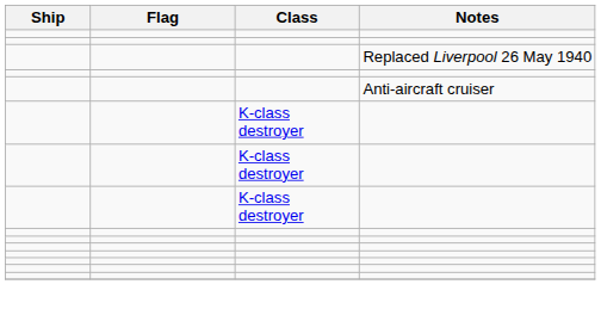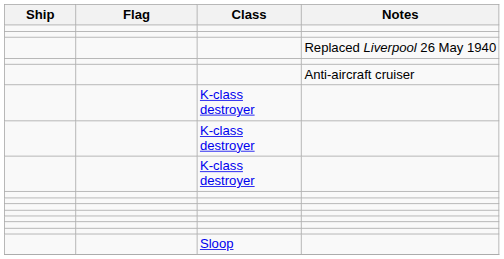 <table class="wikitable sortable">
 <tr>
 <th scope="col" width="80px">Ship</th>
 <th scope="col" width="140px">Flag</th>
 <th width="120px">Class</th>
 <th>Notes</th>
 </tr>
 <tr>
 <td align="left"></td>
 <td align="left"></td>
 <td align="left"></td>
 <td align="left"></td>
 </tr>
 <tr>
 <td align="left"></td>
 <td align="left"></td>
 <td align="left"></td>
 <td align="left"></td>
 </tr>
 <tr>
 <td align="left"></td>
 <td align="left"></td>
 <td align="left"></td>
 <td align="left">Replaced <em>Liverpool</em> 26 May 1940</td>
 </tr>
 <tr>
 <td align="left"></td>
 <td align="left"></td>
 <td align="left"></td>
 <td align="left"></td>
 </tr>
 <tr>
 <td align="left"></td>
 <td align="left"></td>
 <td align="left"></td>
 <td align="left">Anti-aircraft cruiser</td>
 </tr>
 <tr>
 <td align="left"></td>
 <td align="left"></td>
 <td align="left"><a href='#'>K-class destroyer</a></td>
 <td align="left"></td>
 </tr>
 <tr>
 <td align="left"></td>
 <td align="left"></td>
 <td align="left"><a href='#'>K-class destroyer</a></td>
 <td align="left"></td>
 </tr>
 <tr>
 <td align="left"></td>
 <td align="left"></td>
 <td align="left"><a href='#'>K-class destroyer</a></td>
 <td align="left"></td>
 </tr>
 <tr>
 <td align="left"></td>
 <td align="left"></td>
 <td align="left"></td>
 <td align="left"></td>
 </tr>
 <tr>
 <td align="left"></td>
 <td align="left"></td>
 <td align="left"></td>
 <td align="left"></td>
 </tr>
 <tr>
 <td align="left"></td>
 <td align="left"></td>
 <td align="left"></td>
 <td align="left"></td>
 </tr>
 <tr>
 <td align="left"></td>
 <td align="left"></td>
 <td align="left"></td>
 <td align="left"></td>
 </tr>
 <tr>
 <td align="left"></td>
 <td align="left"></td>
 <td align="left"></td>
 <td align="left"></td>
 </tr>
 <tr>
 <td align="left"></td>
 <td align="left"></td>
 <td align="left"></td>
 <td align="left"></td>
 </tr>
 <tr>
 <td align="left"></td>
 <td align="left"></td>
 <td align="left"></td>
 <td align="left"></td>
 </tr>
 <tr>
+<td align="left"></td>
+<td align="left"></td>
+<td align="left"><a href='#'>Sloop</a></td>
+<td align="left"></td>
+</tr>
+<tr>
 </tr>
 </table>
